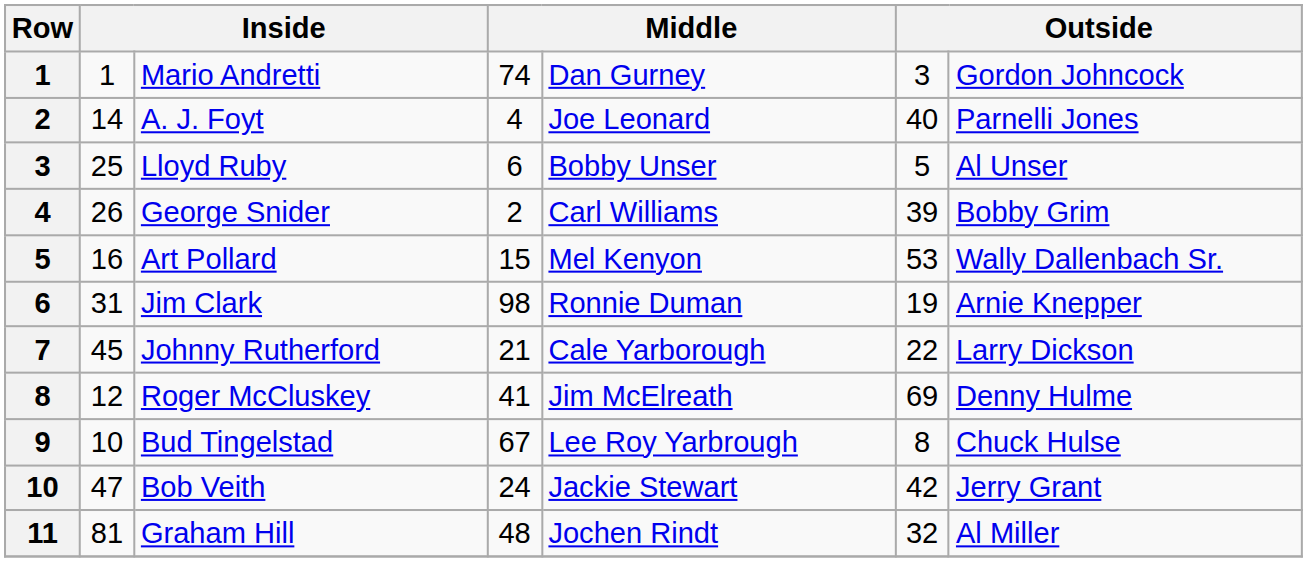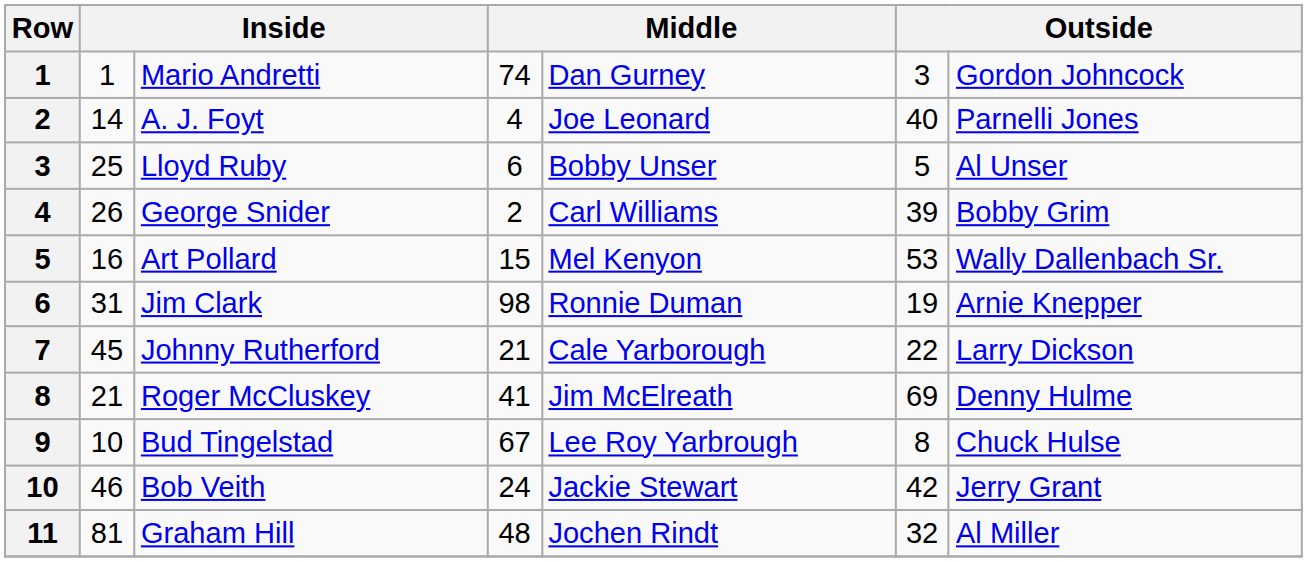 <table class="wikitable" style="font-size: 90%;">
 <tr>
 <th>Row</th>
 <th colspan=2 width="195">Inside</th>
 <th colspan=2 width="195">Middle</th>
 <th colspan=2 width="195">Outside</th>
 </tr>
 <tr>
 <th>1</th>
 <td align="center" width="20">1</td>
 <td> <a href='#'>Mario Andretti</a></td>
 <td align="center" width="20">74</td>
 <td> <a href='#'>Dan Gurney</a></td>
 <td align="center" width="20">3</td>
 <td> <a href='#'>Gordon Johncock</a></td>
 </tr>
 <tr>
 <th>2</th>
 <td align="center" width="20">14</td>
 <td> <a href='#'>A. J. Foyt</a> </td>
 <td align="center" width="20">4</td>
 <td> <a href='#'>Joe Leonard</a></td>
 <td align="center" width="20">40</td>
 <td> <a href='#'>Parnelli Jones</a> </td>
 </tr>
 <tr>
 <th>3</th>
 <td align="center" width="20">25</td>
 <td> <a href='#'>Lloyd Ruby</a></td>
 <td align="center" width="20">6</td>
 <td> <a href='#'>Bobby Unser</a></td>
 <td align="center" width="20">5</td>
 <td> <a href='#'>Al Unser</a></td>
 </tr>
 <tr>
 <th>4</th>
 <td align="center" width="20">26</td>
 <td> <a href='#'>George Snider</a></td>
 <td align="center" width="20">2</td>
 <td> <a href='#'>Carl Williams</a></td>
 <td align="center" width="20">39</td>
 <td> <a href='#'>Bobby Grim</a></td>
 </tr>
 <tr>
 <th>5</th>
 <td align="center" width="20">16</td>
 <td> <a href='#'>Art Pollard</a> </td>
 <td align="center" width="20">15</td>
 <td> <a href='#'>Mel Kenyon</a></td>
 <td align="center" width="20">53</td>
 <td> <a href='#'>Wally Dallenbach Sr.</a> </td>
 </tr>
 <tr>
 <th>6</th>
 <td align="center" width="20">31</td>
 <td> <a href='#'>Jim Clark</a> </td>
 <td align="center" width="20">98</td>
 <td> <a href='#'>Ronnie Duman</a></td>
 <td align="center" width="20">19</td>
 <td> <a href='#'>Arnie Knepper</a></td>
 </tr>
 <tr>
 <th>7</th>
 <td align="center" width="20">45</td>
 <td> <a href='#'>Johnny Rutherford</a></td>
 <td align="center" width="20">21</td>
 <td> <a href='#'>Cale Yarborough</a></td>
 <td align="center" width="20">22</td>
 <td> <a href='#'>Larry Dickson</a></td>
 </tr>
 <tr>
 <th>8</th>
-<td align="center" width="20">12</td>
+<td align="center" width="20">21</td>
 <td> <a href='#'>Roger McCluskey</a></td>
 <td align="center" width="20">41</td>
 <td> <a href='#'>Jim McElreath</a></td>
 <td align="center" width="20">69</td>
 <td> <a href='#'>Denny Hulme</a> </td>
 </tr>
 <tr>
 <th>9</th>
 <td align="center" width="20">10</td>
 <td> <a href='#'>Bud Tingelstad</a></td>
 <td align="center" width="20">67</td>
 <td> <a href='#'>Lee Roy Yarbrough</a> </td>
 <td align="center" width="20">8</td>
 <td> <a href='#'>Chuck Hulse</a></td>
 </tr>
 <tr>
 <th>10</th>
-<td align="center" width="20">47</td>
+<td align="center" width="20">46</td>
 <td> <a href='#'>Bob Veith</a></td>
 <td align="center" width="20">24</td>
 <td> <a href='#'>Jackie Stewart</a></td>
 <td align="center" width="20">42</td>
 <td> <a href='#'>Jerry Grant</a></td>
 </tr>
 <tr>
 <th>11</th>
 <td align="center" width="20">81</td>
 <td> <a href='#'>Graham Hill</a> </td>
 <td align="center" width="20">48</td>
 <td> <a href='#'>Jochen Rindt</a> </td>
 <td align="center" width="20">32</td>
 <td> <a href='#'>Al Miller</a></td>
 </tr>
 <tr>
 </tr>
 </table>
